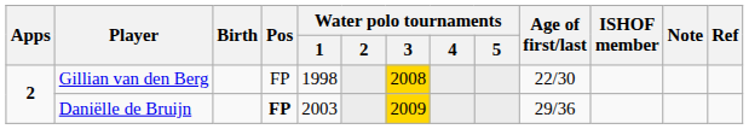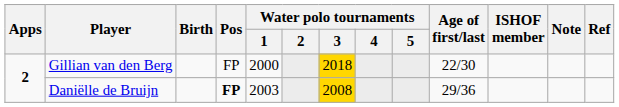 <table class="wikitable sortable" style="text-align: center; font-size: 90%; margin-left: 1em;">
 <tr>
 <th rowspan="2">Apps</th>
 <th rowspan="2">Player</th>
 <th rowspan="2">Birth</th>
 <th rowspan="2">Pos</th>
 <th colspan="5">Water polo tournaments</th>
 <th rowspan="2">Age of<br>first/last</th>
 <th rowspan="2">ISHOF<br>member</th>
 <th rowspan="2">Note</th>
 <th rowspan="2" class="unsortable">Ref</th>
 </tr>
 <tr>
 <th>1</th>
 <th style="width: 2em;" class="unsortable">2</th>
 <th style="width: 2em;" class="unsortable">3</th>
 <th style="width: 2em;" class="unsortable">4</th>
 <th style="width: 2em;" class="unsortable">5</th>
 </tr>
 <tr>
 <td rowspan="2"><strong>2</strong></td>
 <td style="text-align: left;" data-sort-value="Berg, Gillian Van Den"><a href='#'>Gillian van den Berg</a></td>
 <td></td>
 <td>FP</td>
-<td>1998</td>
+<td>2000</td>
 <td style="background-color: #ececec;"></td>
-<td style="background-color: gold;">2008</td>
+<td style="background-color: gold;">2018</td>
 <td style="background-color: #ececec;"></td>
 <td style="background-color: #ececec;"></td>
 <td>22/30</td>
 <td></td>
 <td style="text-align: left;"></td>
 <td></td>
 </tr>
 <tr>
 <td style="text-align: left;" data-sort-value="Bruijn, Daniëlle De"><a href='#'>Daniëlle de Bruijn</a></td>
 <td></td>
 <td><strong>FP</strong></td>
 <td>2003</td>
 <td style="background-color: #ececec;"></td>
-<td style="background-color: gold;">2009</td>
+<td style="background-color: gold;">2008</td>
 <td style="background-color: #ececec;"></td>
 <td style="background-color: #ececec;"></td>
 <td>29/36</td>
 <td></td>
 <td style="text-align: left;"></td>
 <td></td>
 </tr>
 </table>
